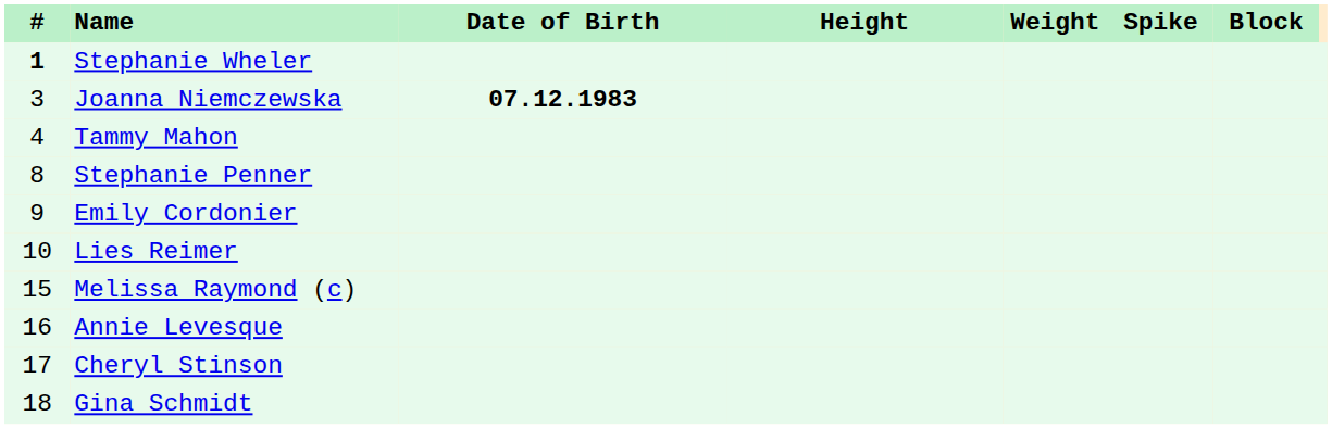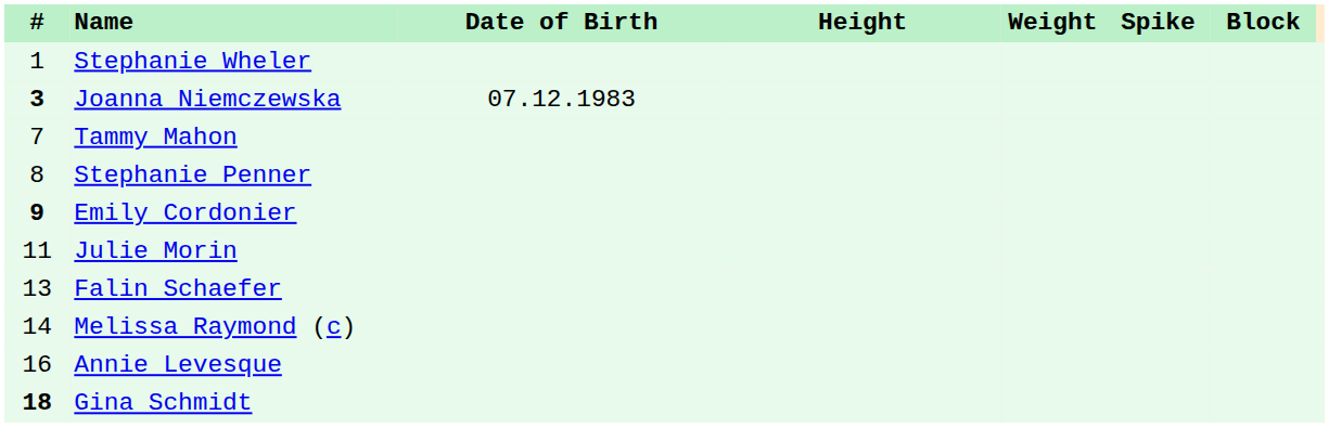 <table border=0 cellpadding=2 cellspacing=0  |- bgcolor=#FFECCE style="text-align:center; font-size:90%;" width=100%>
 <tr bgcolor=#BBF0C9>
 <th width=5%>#</th>
 <th width=25% align=left>Name</th>
 <th width=25%>Date of Birth</th>
 <th width=21%>Height</th>
 <th width=8%>Weight</th>
 <th width=8%>Spike</th>
 <th width=8%>Block</th>
 </tr>
 <tr bgcolor=#E7FAEC>
-<td><strong>1</strong></td>
+<td>1</td>
 <td align=left><a href='#'>Stephanie Wheler</a></td>
 <td></td>
 <td></td>
 <td></td>
 <td></td>
 <td></td>
 <td></td>
 </tr>
 <tr bgcolor=#E7FAEC>
-<td>3</td>
+<td><strong>3</strong></td>
 <td align=left><a href='#'>Joanna Niemczewska</a></td>
-<td><strong>07.12.1983</strong></td>
+<td>07.12.1983</td>
 <td></td>
 <td></td>
 <td></td>
 <td></td>
 <td></td>
 </tr>
 <tr bgcolor=#E7FAEC>
-<td>4</td>
+<td>7</td>
 <td align=left><a href='#'>Tammy Mahon</a></td>
 <td></td>
 <td></td>
 <td></td>
 <td></td>
 <td></td>
 <td></td>
 </tr>
 <tr bgcolor=#E7FAEC>
 <td>8</td>
 <td align=left><a href='#'>Stephanie Penner</a></td>
 <td></td>
 <td></td>
 <td></td>
 <td></td>
 <td></td>
 <td></td>
 </tr>
 <tr bgcolor=#E7FAEC>
-<td>9</td>
+<td><strong>9</strong></td>
 <td align=left><a href='#'>Emily Cordonier</a></td>
 <td></td>
 <td></td>
 <td></td>
 <td></td>
 <td></td>
 <td></td>
 </tr>
 <tr bgcolor=#E7FAEC>
-<td>10</td>
-<td align=left><a href='#'>Lies Reimer</a></td>
+<td>11</td>
+<td align=left><a href='#'>Julie Morin</a></td>
 <td></td>
 <td></td>
 <td></td>
 <td></td>
 <td></td>
 <td></td>
 </tr>
 <tr bgcolor=#E7FAEC>
-<td>15</td>
+<td>13</td>
+<td align=left><a href='#'>Falin Schaefer</a></td>
+<td></td>
+<td></td>
+<td></td>
+<td></td>
+<td></td>
+<td></td>
+</tr>
+<tr bgcolor=#E7FAEC>
+<td>14</td>
 <td align=left><a href='#'>Melissa Raymond</a> (<a href='#'>c</a>)</td>
 <td></td>
 <td></td>
 <td></td>
 <td></td>
 <td></td>
 <td></td>
 </tr>
 <tr bgcolor=#E7FAEC>
 <td>16</td>
 <td align=left><a href='#'>Annie Levesque</a></td>
 <td></td>
 <td></td>
 <td></td>
 <td></td>
 <td></td>
 <td></td>
 </tr>
 <tr bgcolor=#E7FAEC>
-<td>17</td>
-<td align=left><a href='#'>Cheryl Stinson</a></td>
-<td></td>
-<td></td>
-<td></td>
-<td></td>
-<td></td>
-<td></td>
-</tr>
-<tr bgcolor=#E7FAEC>
-<td>18</td>
+<td><strong>18</strong></td>
 <td align=left><a href='#'>Gina Schmidt</a></td>
 <td></td>
 <td></td>
 <td></td>
 <td></td>
 <td></td>
 <td></td>
 </tr>
 </table>
